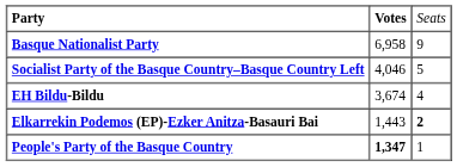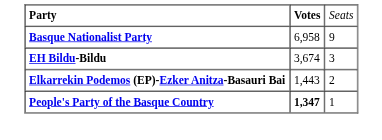 <table Border = "1" cellpadding = "5" cellspacing = "0" align = "center">
 <tr>
 <td><strong>Party</strong></td>
 <td><strong>Votes</strong></td>
 <td><em>Seats</em></td>
 </tr>
 <tr>
 <td><strong><a href='#'>Basque Nationalist Party</a></strong></td>
 <td>6,958</td>
 <td>9</td>
 </tr>
 <tr>
-<td><strong><a href='#'>Socialist Party of the Basque Country–Basque Country Left</a></strong></td>
-<td>4,046</td>
-<td>5</td>
-</tr>
-<tr>
 <td><strong><a href='#'>EH Bildu</a>-Bildu</strong></td>
 <td>3,674</td>
-<td>4</td>
+<td>3</td>
 </tr>
 <tr>
 <td><strong><a href='#'>Elkarrekin Podemos</a> (EP)-<a href='#'>Ezker Anitza</a>-Basauri Bai</strong></td>
 <td>1,443</td>
-<td><strong>2</strong></td>
+<td>2</td>
 </tr>
 <tr>
 <td><strong><a href='#'>People's Party of the Basque Country</a></strong></td>
 <td><strong>1,347</strong></td>
 <td>1</td>
 </tr>
 <tr>
 </tr>
 </table>
